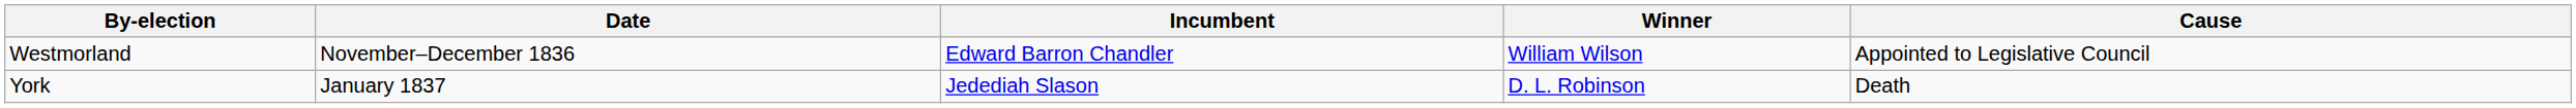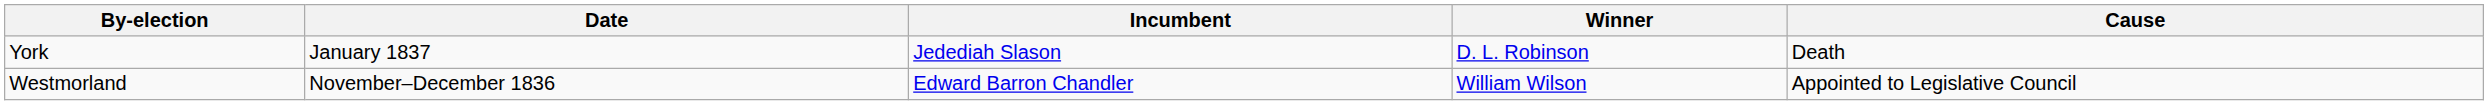 <table class=wikitable style="width:100%">
 <tr>
 <th>By-election</th>
 <th>Date</th>
 <th>Incumbent</th>
 <th>Winner</th>
 <th>Cause</th>
 </tr>
 <tr>
+<td>York</td>
+<td>January 1837</td>
+<td><a href='#'>Jedediah Slason</a></td>
+<td><a href='#'>D. L. Robinson</a></td>
+<td>Death</td>
+</tr>
+<tr>
 <td>Westmorland</td>
 <td>November–December 1836</td>
 <td><a href='#'>Edward Barron Chandler</a></td>
 <td><a href='#'>William Wilson</a></td>
 <td>Appointed to Legislative Council</td>
 </tr>
-<tr>
-<td>York</td>
-<td>January 1837</td>
-<td><a href='#'>Jedediah Slason</a></td>
-<td><a href='#'>D. L. Robinson</a></td>
-<td>Death</td>
-</tr>
 </table>
